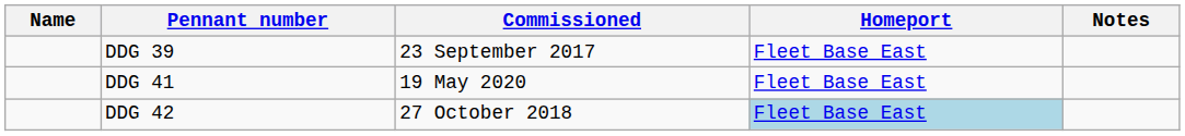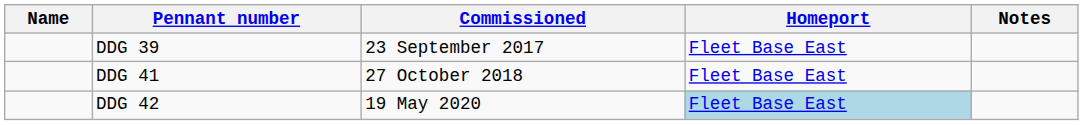 <table class="wikitable" width="90%" style="text-align: left">
 <tr bgcolor="lavender">
 <th>Name</th>
 <th><a href='#'>Pennant number</a></th>
 <th><a href='#'>Commissioned</a></th>
 <th><a href='#'>Homeport</a></th>
 <th>Notes</th>
 </tr>
 <tr>
 <td valign="top"></td>
 <td>DDG 39</td>
 <td>23 September 2017</td>
 <td><a href='#'>Fleet Base East</a></td>
 <td></td>
 </tr>
 <tr>
 <td></td>
 <td>DDG 41</td>
-<td>19 May 2020</td>
+<td>27 October 2018</td>
 <td><a href='#'>Fleet Base East</a></td>
 <td></td>
 </tr>
 <tr>
 <td></td>
 <td>DDG 42</td>
-<td>27 October 2018</td>
+<td>19 May 2020</td>
 <td style="background: lightblue;"><a href='#'>Fleet Base East</a></td>
 <td></td>
 </tr>
 </table>
